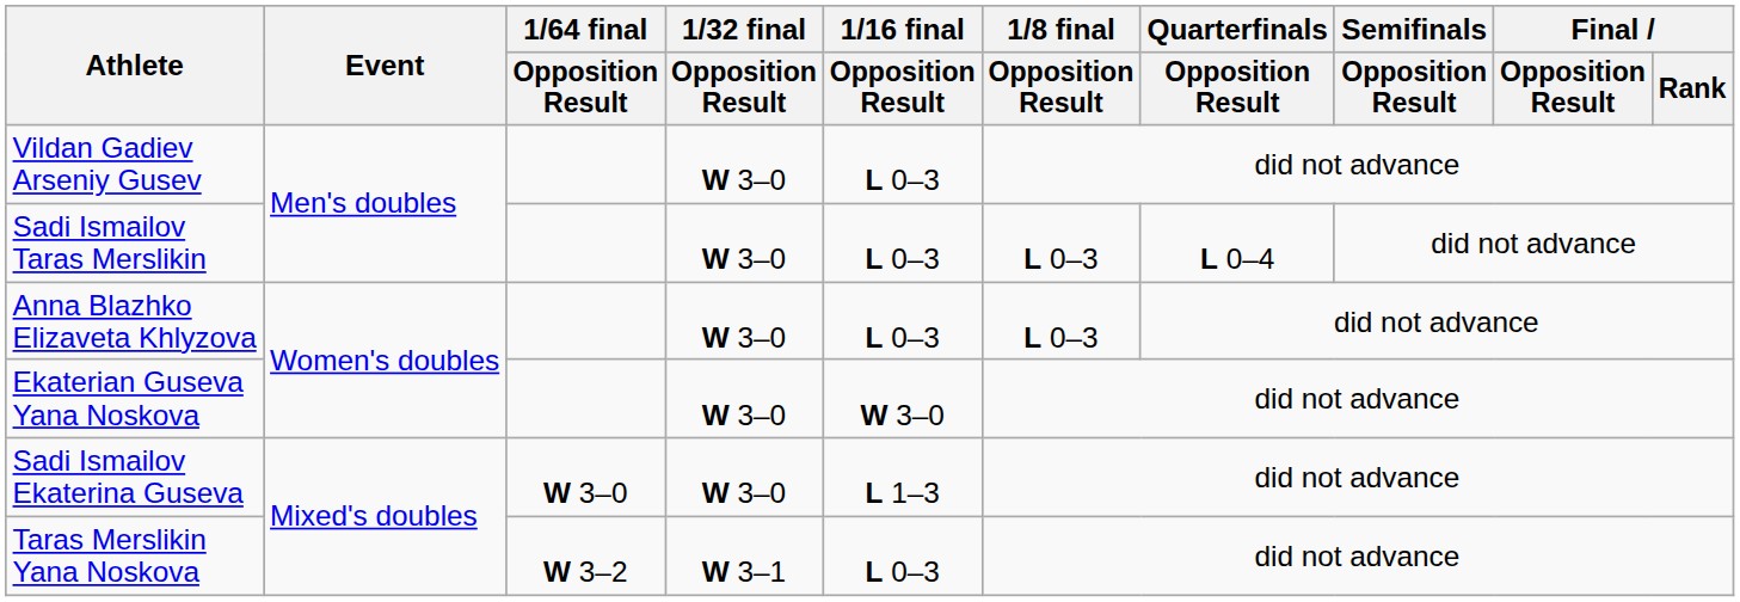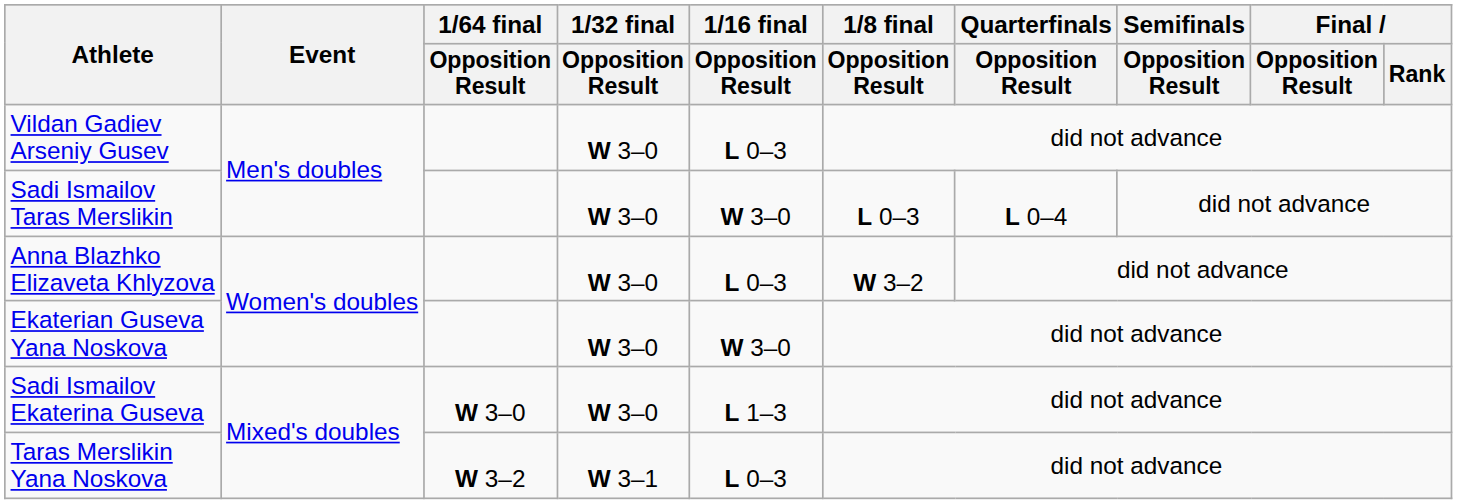 <table class="wikitable" style="text-align:center; font-size:90%">
 <tr>
 <th rowspan=2>Athlete</th>
 <th rowspan=2>Event</th>
 <th>1/64 final</th>
 <th>1/32 final</th>
 <th>1/16 final</th>
 <th>1/8 final</th>
 <th>Quarterfinals</th>
 <th>Semifinals</th>
 <th colspan=2>Final / </th>
 </tr>
 <tr style="font-size:95%">
 <th>Opposition<br>Result</th>
 <th>Opposition<br>Result</th>
 <th>Opposition<br>Result</th>
 <th>Opposition<br>Result</th>
 <th>Opposition<br>Result</th>
 <th>Opposition<br>Result</th>
 <th>Opposition<br>Result</th>
 <th>Rank</th>
 </tr>
 <tr>
 <td align=left><a href='#'>Vildan Gadiev</a><br><a href='#'>Arseniy Gusev</a></td>
 <td align=left rowspan=2><a href='#'>Men's doubles</a></td>
 <td></td>
 <td><br><strong>W</strong> 3–0</td>
 <td><br><strong>L</strong> 0–3</td>
 <td colspan=5>did not advance</td>
 </tr>
 <tr>
 <td align=left><a href='#'>Sadi Ismailov</a><br><a href='#'>Taras Merslikin</a></td>
 <td></td>
 <td><br><strong>W</strong> 3–0</td>
-<td><br><strong>L</strong> 0–3</td>
+<td><br><strong>W</strong> 3–0</td>
 <td><br><strong>L</strong> 0–3</td>
 <td><br><strong>L</strong> 0–4</td>
 <td colspan=3>did not advance</td>
 </tr>
 <tr>
 <td align=left><a href='#'>Anna Blazhko</a><br><a href='#'>Elizaveta Khlyzova</a></td>
 <td rowspan=2 align=left><a href='#'>Women's doubles</a></td>
 <td></td>
 <td><br><strong>W</strong> 3–0</td>
 <td><br><strong>L</strong> 0–3</td>
-<td><br><strong>L</strong> 0–3</td>
+<td><br><strong>W</strong> 3–2</td>
 <td colspan=4>did not advance</td>
 </tr>
 <tr>
 <td align=left><a href='#'>Ekaterian Guseva</a><br><a href='#'>Yana Noskova</a></td>
 <td></td>
 <td><br><strong>W</strong> 3–0</td>
 <td><br><strong>W</strong> 3–0</td>
 <td colspan=5>did not advance</td>
 </tr>
 <tr>
 <td align=left><a href='#'>Sadi Ismailov</a><br><a href='#'>Ekaterina Guseva</a></td>
 <td rowspan=2 align=left><a href='#'>Mixed's doubles</a></td>
 <td><br><strong>W</strong> 3–0</td>
 <td><br><strong>W</strong> 3–0</td>
 <td><br><strong>L</strong> 1–3</td>
 <td colspan=5>did not advance</td>
 </tr>
 <tr>
 <td align=left><a href='#'>Taras Merslikin</a><br><a href='#'>Yana Noskova</a></td>
 <td><br><strong>W</strong> 3–2</td>
 <td><br><strong>W</strong> 3–1</td>
 <td><br><strong>L</strong> 0–3</td>
 <td colspan=5>did not advance</td>
 </tr>
 </table>
